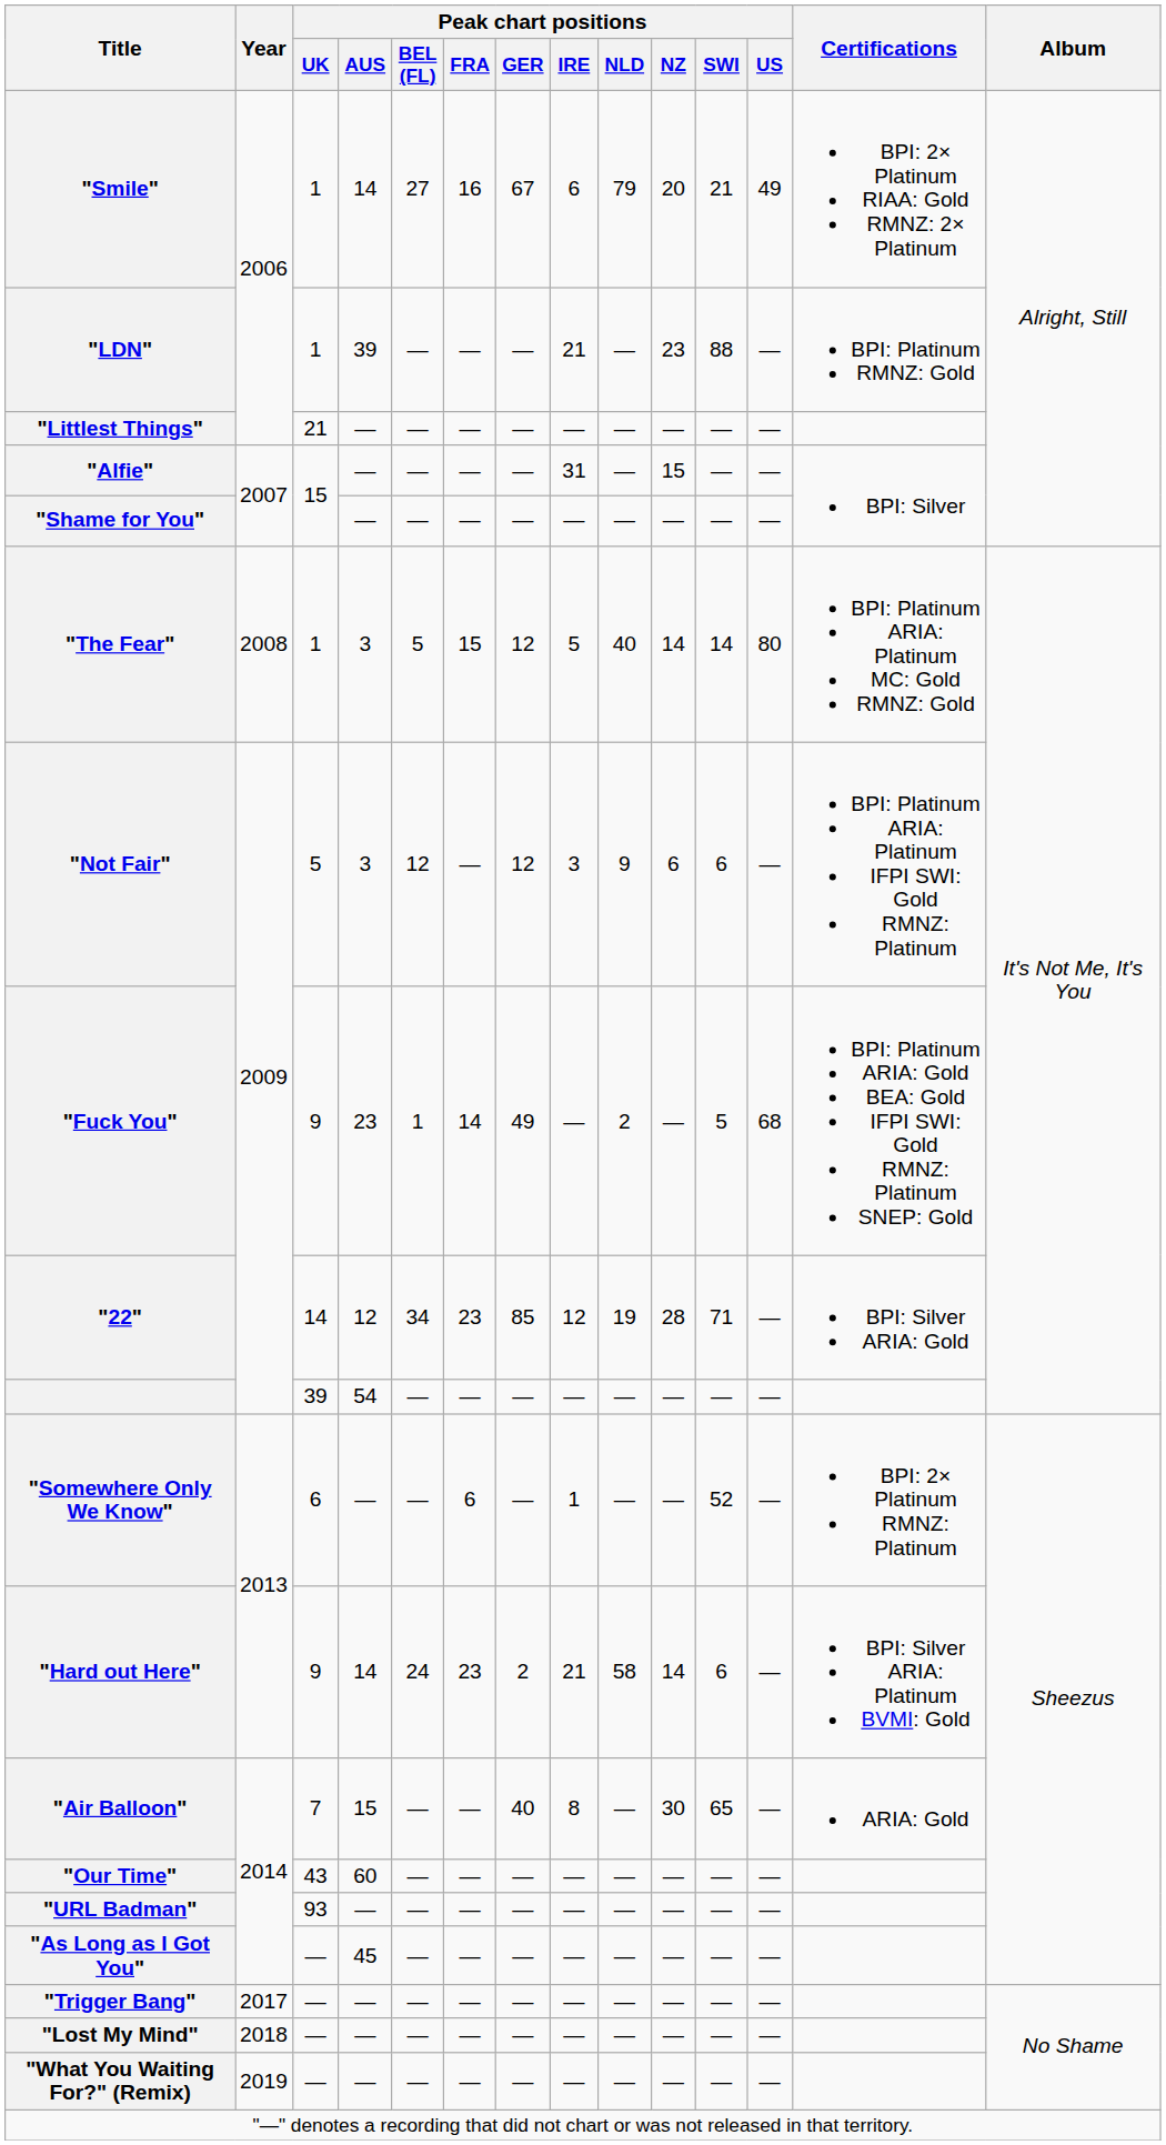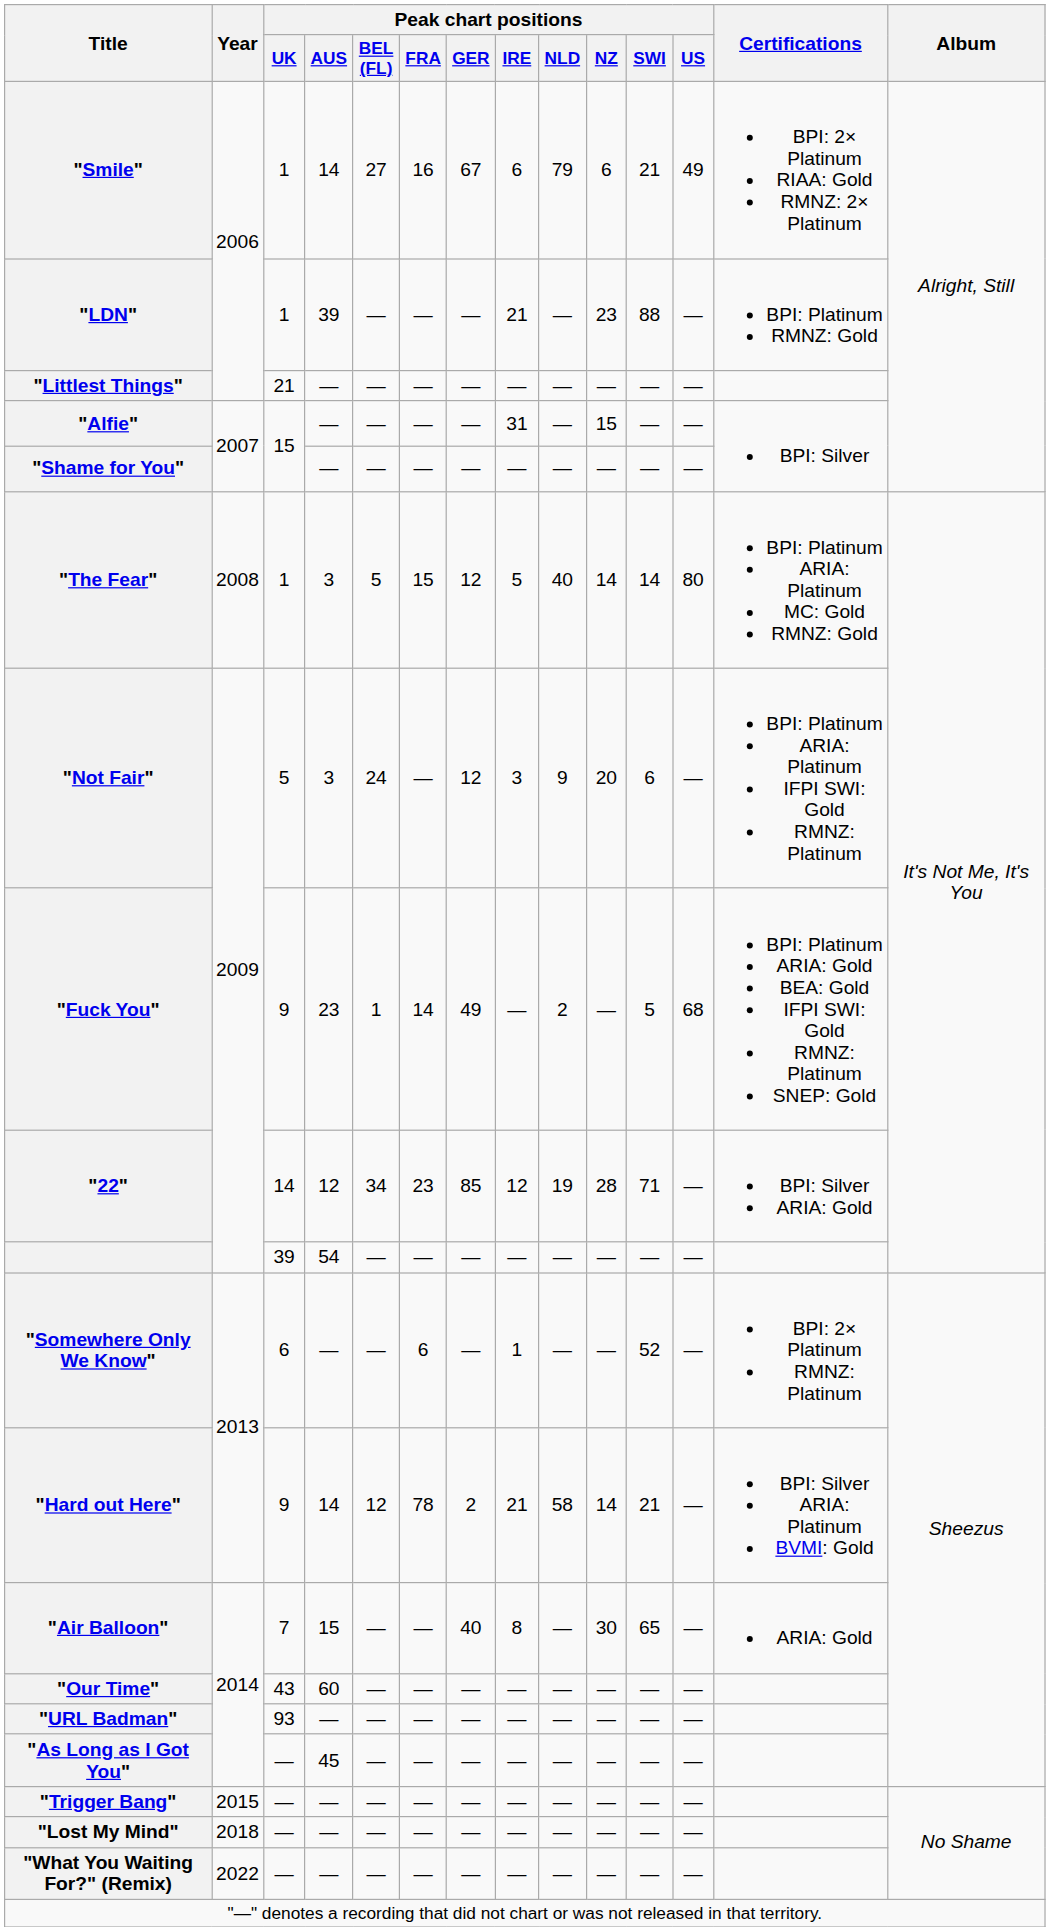 <table class="wikitable plainrowheaders" style="text-align:center;">
 <tr>
 <th scope="col" rowspan="2" style="width:15em;">Title</th>
 <th scope="col" rowspan="2" style="width:1em;">Year</th>
 <th scope="col" colspan="10">Peak chart positions</th>
 <th scope="col" rowspan="2" style="width:11em;"><a href='#'>Certifications</a></th>
 <th scope="col" rowspan="2" style="width:12em;">Album</th>
 </tr>
 <tr>
 <th scope="col" style="width:2.5em;font-size:90%;"><a href='#'>UK</a><br></th>
 <th scope="col" style="width:2.5em;font-size:90%;"><a href='#'>AUS</a><br></th>
 <th scope="col" style="width:2.5em;font-size:90%;"><a href='#'>BEL<br>(FL)</a><br></th>
 <th scope="col" style="width:2.5em;font-size:90%;"><a href='#'>FRA</a><br></th>
 <th scope="col" style="width:2.5em;font-size:90%;"><a href='#'>GER</a><br></th>
 <th scope="col" style="width:2.5em;font-size:90%;"><a href='#'>IRE</a><br></th>
 <th scope="col" style="width:2.5em;font-size:90%;"><a href='#'>NLD</a><br></th>
 <th scope="col" style="width:2.5em;font-size:90%;"><a href='#'>NZ</a><br></th>
 <th scope="col" style="width:2.5em;font-size:90%;"><a href='#'>SWI</a><br></th>
 <th scope="col" style="width:2.5em;font-size:90%;"><a href='#'>US</a><br></th>
 </tr>
 <tr>
 <th scope="row">"<a href='#'>Smile</a>"</th>
 <td rowspan="3">2006</td>
 <td>1</td>
 <td>14</td>
 <td>27</td>
 <td>16</td>
 <td>67</td>
 <td>6</td>
 <td>79</td>
-<td>20</td>
+<td>6</td>
 <td>21</td>
 <td>49</td>
 <td><br><ul><li>BPI: 2× Platinum</li><li>RIAA: Gold</li><li>RMNZ: 2× Platinum</li></ul></td>
 <td rowspan="5"><em>Alright, Still</em></td>
 </tr>
 <tr>
 <th scope="row">"<a href='#'>LDN</a>"</th>
 <td>1</td>
 <td>39</td>
 <td>—</td>
 <td>—</td>
 <td>—</td>
 <td>21</td>
 <td>—</td>
 <td>23</td>
 <td>88</td>
 <td>—</td>
 <td><br><ul><li>BPI: Platinum</li><li>RMNZ: Gold</li></ul></td>
 </tr>
 <tr>
 <th scope="row">"<a href='#'>Littlest Things</a>"</th>
 <td>21</td>
 <td>—</td>
 <td>—</td>
 <td>—</td>
 <td>—</td>
 <td>—</td>
 <td>—</td>
 <td>—</td>
 <td>—</td>
 <td>—</td>
 <td></td>
 </tr>
 <tr>
 <th scope="row">"<a href='#'>Alfie</a>"</th>
 <td rowspan="2">2007</td>
 <td rowspan="2">15</td>
 <td>—</td>
 <td>—</td>
 <td>—</td>
 <td>—</td>
 <td>31</td>
 <td>—</td>
 <td>15</td>
 <td>—</td>
 <td>—</td>
 <td rowspan="2"><br><ul><li>BPI: Silver</li></ul></td>
 </tr>
 <tr>
 <th scope="row">"<a href='#'>Shame for You</a>"</th>
 <td>—</td>
 <td>—</td>
 <td>—</td>
 <td>—</td>
 <td>—</td>
 <td>—</td>
 <td>—</td>
 <td>—</td>
 <td>—</td>
 </tr>
 <tr>
 <th scope="row">"<a href='#'>The Fear</a>"</th>
 <td>2008</td>
 <td>1</td>
 <td>3</td>
 <td>5</td>
 <td>15</td>
 <td>12</td>
 <td>5</td>
 <td>40</td>
 <td>14</td>
 <td>14</td>
 <td>80</td>
 <td><br><ul><li>BPI: Platinum</li><li>ARIA: Platinum</li><li>MC: Gold</li><li>RMNZ: Gold</li></ul></td>
 <td rowspan="5"><em>It's Not Me, It's You</em></td>
 </tr>
 <tr>
 <th scope="row">"<a href='#'>Not Fair</a>"</th>
 <td rowspan="4">2009</td>
 <td>5</td>
 <td>3</td>
-<td>12</td>
+<td>24</td>
 <td>—</td>
 <td>12</td>
 <td>3</td>
 <td>9</td>
-<td>6</td>
+<td>20</td>
 <td>6</td>
 <td>—</td>
 <td><br><ul><li>BPI: Platinum</li><li>ARIA: Platinum</li><li>IFPI SWI: Gold</li><li>RMNZ: Platinum</li></ul></td>
 </tr>
 <tr>
 <th scope="row">"<a href='#'>Fuck You</a>"</th>
 <td>9</td>
 <td>23</td>
 <td>1</td>
 <td>14</td>
 <td>49</td>
 <td>—</td>
 <td>2</td>
 <td>—</td>
 <td>5</td>
 <td>68</td>
 <td><br><ul><li>BPI: Platinum</li><li>ARIA: Gold</li><li>BEA: Gold</li><li>IFPI SWI: Gold</li><li>RMNZ: Platinum</li><li>SNEP: Gold</li></ul></td>
 </tr>
 <tr>
 <th scope="row">"<a href='#'>22</a>"</th>
 <td>14</td>
 <td>12</td>
 <td>34</td>
 <td>23</td>
 <td>85</td>
 <td>12</td>
 <td>19</td>
 <td>28</td>
 <td>71</td>
 <td>—</td>
 <td><br><ul><li>BPI: Silver</li><li>ARIA: Gold</li></ul></td>
 </tr>
 <tr>
 <th scope="row"></th>
 <td>39</td>
 <td>54</td>
 <td>—</td>
 <td>—</td>
 <td>—</td>
 <td>—</td>
 <td>—</td>
 <td>—</td>
 <td>—</td>
 <td>—</td>
 <td></td>
 </tr>
 <tr>
 <th scope="row">"<a href='#'>Somewhere Only We Know</a>"</th>
 <td rowspan="2">2013</td>
 <td>6</td>
 <td>—</td>
 <td>—</td>
 <td>6</td>
 <td>—</td>
 <td>1</td>
 <td>—</td>
 <td>—</td>
 <td>52</td>
 <td>—</td>
 <td><br><ul><li>BPI: 2× Platinum</li><li>RMNZ: Platinum</li></ul></td>
 <td rowspan="6"><em>Sheezus</em></td>
 </tr>
 <tr>
 <th scope="row">"<a href='#'>Hard out Here</a>"</th>
 <td>9</td>
 <td>14</td>
-<td>24</td>
-<td>23</td>
+<td>12</td>
+<td>78</td>
 <td>2</td>
 <td>21</td>
 <td>58</td>
 <td>14</td>
-<td>6</td>
+<td>21</td>
 <td>—</td>
 <td><br><ul><li>BPI: Silver</li><li>ARIA: Platinum</li><li><a href='#'>BVMI</a>: Gold</li></ul></td>
 </tr>
 <tr>
 <th scope="row">"<a href='#'>Air Balloon</a>"</th>
 <td rowspan="4">2014</td>
 <td>7</td>
 <td>15</td>
 <td>—</td>
 <td>—</td>
 <td>40</td>
 <td>8</td>
 <td>—</td>
 <td>30</td>
 <td>65</td>
 <td>—</td>
 <td><br><ul><li>ARIA: Gold</li></ul></td>
 </tr>
 <tr>
 <th scope="row">"<a href='#'>Our Time</a>"</th>
 <td>43</td>
 <td>60</td>
 <td>—</td>
 <td>—</td>
 <td>—</td>
 <td>—</td>
 <td>—</td>
 <td>—</td>
 <td>—</td>
 <td>—</td>
 <td></td>
 </tr>
 <tr>
 <th scope="row">"<a href='#'>URL Badman</a>"</th>
 <td>93</td>
 <td>—</td>
 <td>—</td>
 <td>—</td>
 <td>—</td>
 <td>—</td>
 <td>—</td>
 <td>—</td>
 <td>—</td>
 <td>—</td>
 <td></td>
 </tr>
 <tr>
 <th scope="row">"<a href='#'>As Long as I Got You</a>"</th>
 <td>—</td>
 <td>45</td>
 <td>—</td>
 <td>—</td>
 <td>—</td>
 <td>—</td>
 <td>—</td>
 <td>—</td>
 <td>—</td>
 <td>—</td>
 <td></td>
 </tr>
 <tr>
 <th scope="row">"<a href='#'>Trigger Bang</a>"<br></th>
-<td>2017</td>
+<td>2015</td>
 <td>—</td>
 <td>—</td>
 <td>—</td>
 <td>—</td>
 <td>—</td>
 <td>—</td>
 <td>—</td>
 <td>—</td>
 <td>—</td>
 <td>—</td>
 <td></td>
 <td rowspan="3"><em>No Shame</em></td>
 </tr>
 <tr>
 <th scope="row">"Lost My Mind"</th>
 <td>2018</td>
 <td>—</td>
 <td>—</td>
 <td>—</td>
 <td>—</td>
 <td>—</td>
 <td>—</td>
 <td>—</td>
 <td>—</td>
 <td>—</td>
 <td>—</td>
 </tr>
 <tr>
 <th scope="row">"What You Waiting For?" (Remix)<br></th>
-<td>2019</td>
+<td>2022</td>
 <td>—</td>
 <td>—</td>
 <td>—</td>
 <td>—</td>
 <td>—</td>
 <td>—</td>
 <td>—</td>
 <td>—</td>
 <td>—</td>
 <td>—</td>
 <td></td>
 </tr>
 <tr>
 <td colspan="14" style="font-size:90%">"—" denotes a recording that did not chart or was not released in that territory.</td>
 </tr>
 </table>
